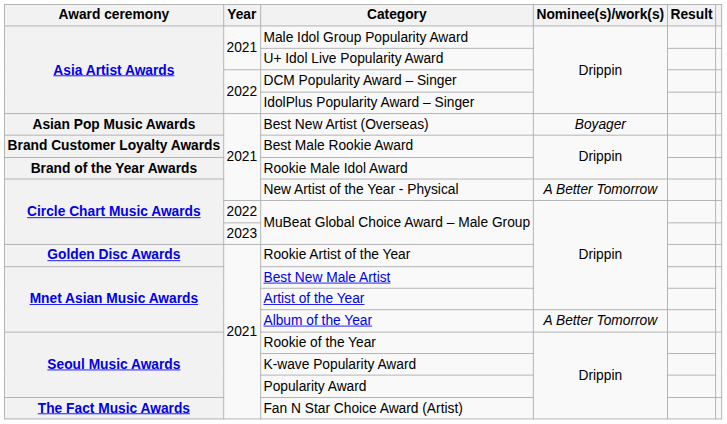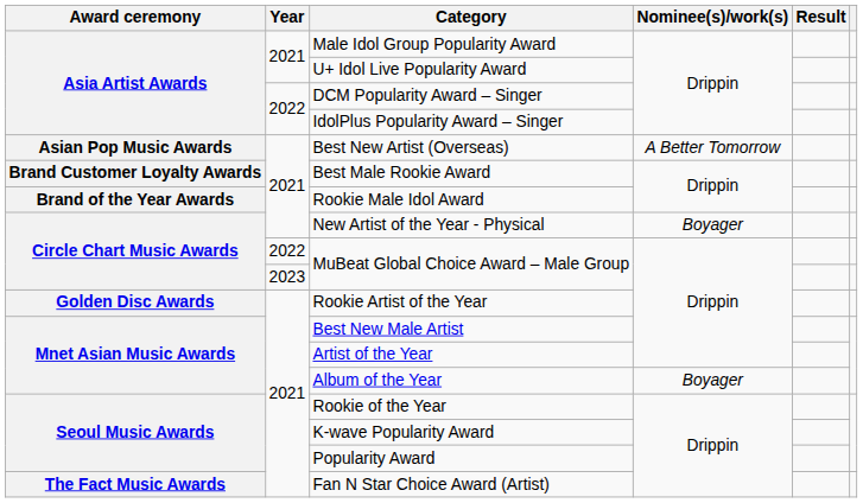 <table class="wikitable sortable plainrowheaders">
 <tr>
 <th scope="col">Award ceremony</th>
 <th scope="col">Year</th>
 <th scope="col">Category</th>
 <th scope="col">Nominee(s)/work(s)</th>
 <th scope="col">Result</th>
 <th scope="col" class="unsortable"></th>
 </tr>
 <tr>
 <th scope="row" rowspan="4"><a href='#'>Asia Artist Awards</a></th>
 <td rowspan="2">2021</td>
 <td>Male Idol Group Popularity Award</td>
 <td align=center rowspan="4">Drippin</td>
 <td></td>
 <td align=center></td>
 </tr>
 <tr>
 <td>U+ Idol Live Popularity Award</td>
 <td></td>
 <td align=center></td>
 </tr>
 <tr>
 <td rowspan="2">2022</td>
 <td>DCM Popularity Award – Singer</td>
 <td></td>
 <td style="text-align:center;"></td>
 </tr>
 <tr>
 <td>IdolPlus Popularity Award – Singer</td>
 <td></td>
 <td style="text-align:center"></td>
 </tr>
 <tr>
 <th scope="row">Asian Pop Music Awards</th>
 <td rowspan="4">2021</td>
 <td>Best New Artist (Overseas)</td>
-<td align=center><em>Boyager</em></td>
+<td align=center><em>A Better Tomorrow</em></td>
 <td></td>
 <td align=center></td>
 </tr>
 <tr>
 <th scope="row">Brand Customer Loyalty Awards</th>
 <td>Best Male Rookie Award</td>
 <td align=center rowspan="2">Drippin</td>
 <td></td>
 <td align=center></td>
 </tr>
 <tr>
 <th scope="row">Brand of the Year Awards</th>
 <td>Rookie Male Idol Award</td>
 <td></td>
 <td align=center></td>
 </tr>
 <tr>
 <th scope="row" rowspan="3"><a href='#'>Circle Chart Music Awards</a></th>
 <td>New Artist of the Year - Physical</td>
-<td style="text-align:center"><em>A Better Tomorrow</em></td>
+<td align=center><em>Boyager</em></td>
 <td></td>
 <td align=center></td>
 </tr>
 <tr>
 <td>2022</td>
 <td rowspan="2">MuBeat Global Choice Award – Male Group</td>
 <td align=center rowspan="5">Drippin</td>
 <td></td>
 <td style="text-align:center;"></td>
 </tr>
 <tr>
 <td>2023</td>
 <td></td>
 <td style="text-align:center;"></td>
 </tr>
 <tr>
 <th scope="row"><a href='#'>Golden Disc Awards</a></th>
 <td rowspan="8">2021</td>
 <td>Rookie Artist of the Year</td>
 <td></td>
 <td align=center></td>
 </tr>
 <tr>
 <th scope="row" rowspan="3"><a href='#'>Mnet Asian Music Awards</a></th>
 <td><a href='#'>Best New Male Artist</a></td>
 <td></td>
 <td style="text-align:center" rowspan="3"></td>
 </tr>
 <tr>
 <td><a href='#'>Artist of the Year</a></td>
 <td></td>
 </tr>
 <tr>
 <td><a href='#'>Album of the Year</a></td>
-<td style="text-align:center"><em>A Better Tomorrow</em></td>
+<td align=center><em>Boyager</em></td>
 <td></td>
 </tr>
 <tr>
 <th scope="row" rowspan="3"><a href='#'>Seoul Music Awards</a></th>
 <td>Rookie of the Year</td>
 <td style="text-align:center" rowspan="4">Drippin</td>
 <td></td>
 <td align=center rowspan="3"></td>
 </tr>
 <tr>
 <td>K-wave Popularity Award</td>
 <td></td>
 </tr>
 <tr>
 <td>Popularity Award</td>
 <td></td>
 </tr>
 <tr>
 <th scope="row"><a href='#'>The Fact Music Awards</a></th>
 <td>Fan N Star Choice Award (Artist)</td>
 <td></td>
 <td align=center></td>
 </tr>
 </table>
